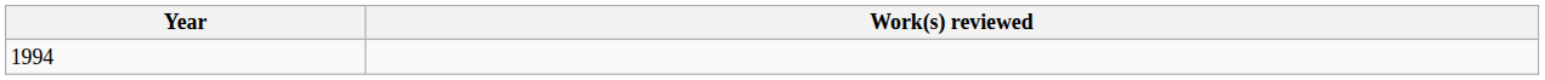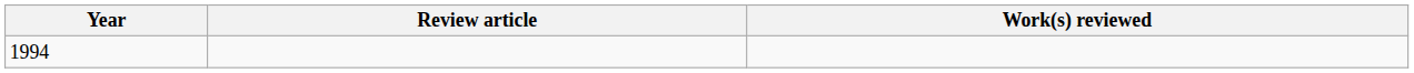 <table class='wikitable sortable' width='90%'>
 <tr>
 <th>Year</th>
+<th class='unsortable'>Review article</th>
 <th class='unsortable'>Work(s) reviewed</th>
 </tr>
 <tr>
 <td>1994</td>
 <td></td>
+<td></td>
 </tr>
 </table>
